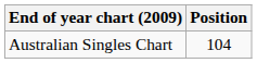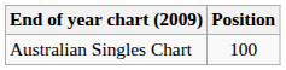 <table class="wikitable sortable">
 <tr>
 <th>End of year chart (2009)</th>
 <th>Position</th>
 </tr>
 <tr>
 <td>Australian Singles Chart</td>
-<td align="center">104</td>
+<td align="center">100</td>
 </tr>
 </table>
